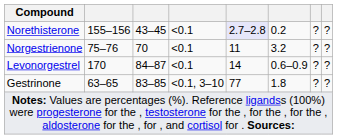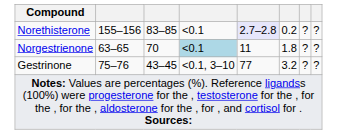 <table class="wikitable mw-collapsible mw-collapsed" style="text-align:left; margin-left:auto; margin-right:auto; border:none;">
 <tr>
 <th>Compound</th>
 <th></th>
 <th></th>
 <th></th>
 <th></th>
 <th></th>
 <th></th>
 <th></th>
 </tr>
 <tr>
 <td><a href='#'>Norethisterone</a></td>
 <td>155–156</td>
-<td>43–45</td>
+<td>83–85</td>
 <td><0.1</td>
 <td style="background: lavender;">2.7–2.8</td>
 <td>0.2</td>
 <td>?</td>
 <td>?</td>
 </tr>
 <tr>
 <td><a href='#'>Norgestrienone</a></td>
-<td>75–76</td>
+<td>63–65</td>
 <td>70</td>
-<td><0.1</td>
+<td style="background: lightblue;"><0.1</td>
 <td>11</td>
-<td>3.2</td>
-<td>?</td>
-<td>?</td>
-</tr>
-<tr>
-<td><a href='#'>Levonorgestrel</a></td>
-<td>170</td>
-<td>84–87</td>
-<td><0.1</td>
-<td>14</td>
-<td>0.6–0.9</td>
+<td>1.8</td>
 <td>?</td>
 <td>?</td>
 </tr>
 <tr>
 <td>Gestrinone</td>
-<td>63–65</td>
-<td>83–85</td>
+<td>75–76</td>
+<td>43–45</td>
 <td><0.1, 3–10</td>
 <td>77</td>
-<td>1.8</td>
+<td>3.2</td>
 <td>?</td>
 <td>?</td>
 </tr>
 <tr class="sortbottom">
 <td colspan="8" style="width: 1px; background-color:#eaecf0; text-align: center;"><strong>Notes:</strong> Values are percentages (%). Reference <a href='#'>ligands</a>s (100%) were <a href='#'>progesterone</a> for the , <a href='#'>testosterone</a> for the , <a href='#'></a> for the ,  for the , <a href='#'>aldosterone</a> for the ,  for , and <a href='#'>cortisol</a> for . <strong>Sources:</strong> </td>
 </tr>
 </table>
